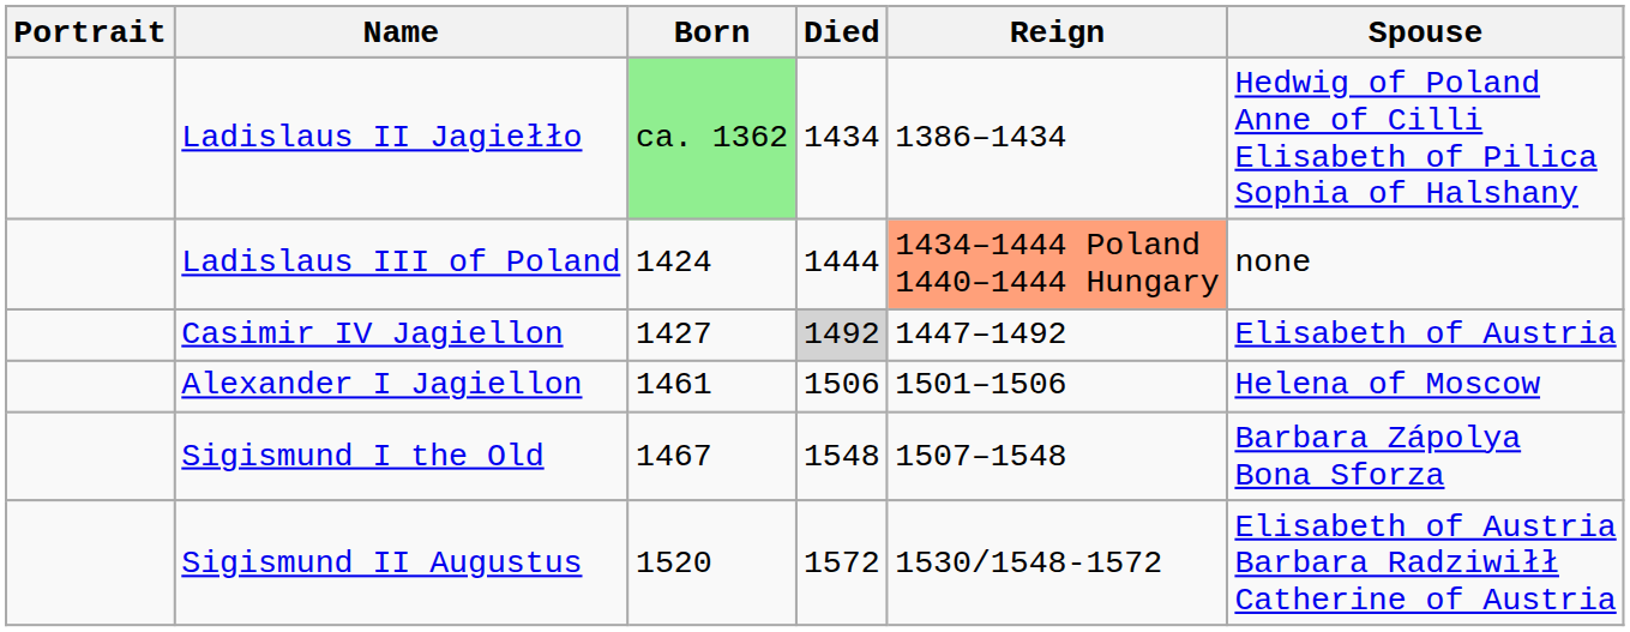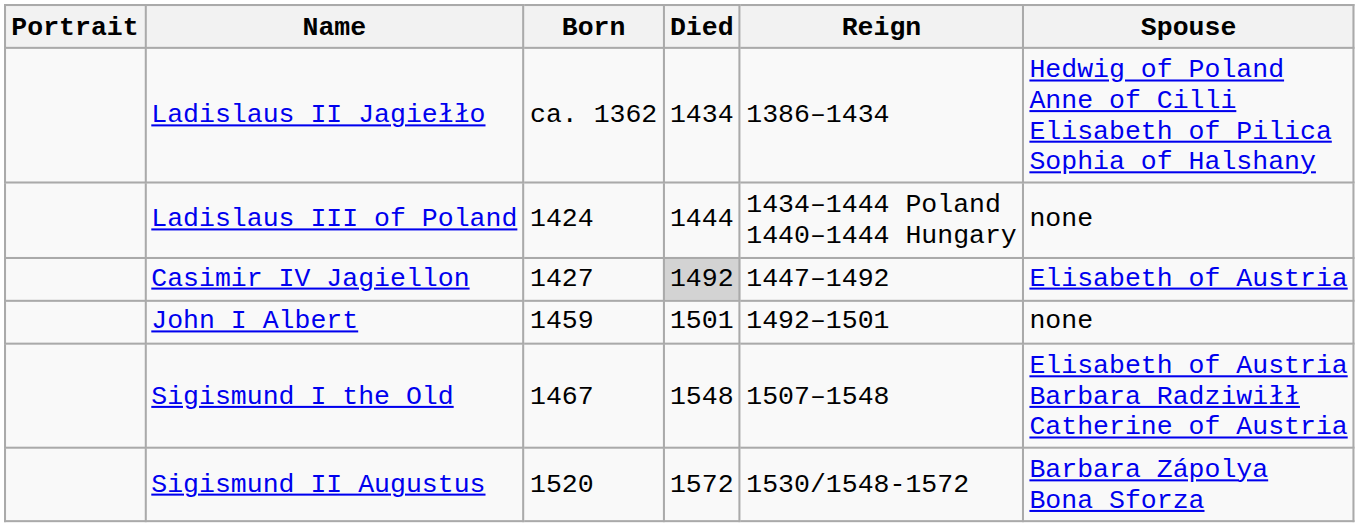 <table class="wikitable">
 <tr>
 <th>Portrait</th>
 <th>Name</th>
 <th>Born</th>
 <th>Died</th>
 <th>Reign</th>
 <th>Spouse</th>
 </tr>
 <tr>
 <td></td>
 <td><a href='#'>Ladislaus II Jagiełło</a></td>
-<td style="background: lightgreen;">ca. 1362</td>
+<td>ca. 1362</td>
 <td>1434</td>
 <td>1386–1434</td>
 <td><a href='#'>Hedwig of Poland</a><br><a href='#'>Anne of Cilli</a><br><a href='#'>Elisabeth of Pilica</a><br><a href='#'>Sophia of Halshany</a></td>
 </tr>
 <tr>
 <td></td>
 <td><a href='#'>Ladislaus III of Poland</a></td>
 <td>1424</td>
 <td>1444</td>
-<td style="background: lightsalmon;">1434–1444 Poland<br>1440–1444 Hungary</td>
+<td>1434–1444 Poland<br>1440–1444 Hungary</td>
 <td>none</td>
 </tr>
 <tr>
 <td></td>
 <td><a href='#'>Casimir IV Jagiellon</a></td>
 <td>1427</td>
 <td style="background: lightgrey;">1492</td>
 <td>1447–1492</td>
 <td><a href='#'>Elisabeth of Austria</a></td>
 </tr>
 <tr>
 <td></td>
-<td><a href='#'>Alexander I Jagiellon</a></td>
-<td>1461</td>
-<td>1506</td>
-<td>1501–1506</td>
-<td><a href='#'>Helena of Moscow</a></td>
+<td><a href='#'>John I Albert</a></td>
+<td>1459</td>
+<td>1501</td>
+<td>1492–1501</td>
+<td>none</td>
 </tr>
 <tr>
 <td></td>
 <td><a href='#'>Sigismund I the Old</a></td>
 <td>1467</td>
 <td>1548</td>
 <td>1507–1548</td>
-<td><a href='#'>Barbara Zápolya</a><br><a href='#'>Bona Sforza</a></td>
+<td><a href='#'>Elisabeth of Austria</a><br><a href='#'>Barbara Radziwiłł</a><br><a href='#'>Catherine of Austria</a></td>
 </tr>
 <tr>
 <td></td>
 <td><a href='#'>Sigismund II Augustus</a></td>
 <td>1520</td>
 <td>1572</td>
 <td>1530/1548-1572</td>
-<td><a href='#'>Elisabeth of Austria</a><br><a href='#'>Barbara Radziwiłł</a><br><a href='#'>Catherine of Austria</a></td>
+<td><a href='#'>Barbara Zápolya</a><br><a href='#'>Bona Sforza</a></td>
 </tr>
 </table>
